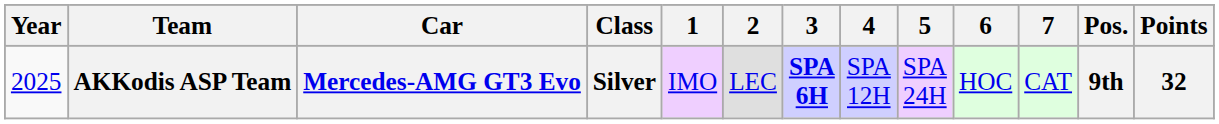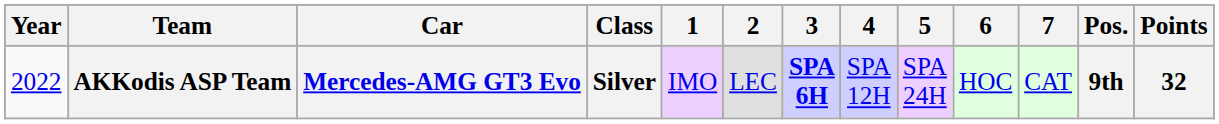 <table class="wikitable" border="1" style="text-align:center; font-size:85%;">
 <tr>
 <th>Year</th>
 <th>Team</th>
 <th>Car</th>
 <th>Class</th>
 <th>1</th>
 <th>2</th>
 <th>3</th>
 <th>4</th>
 <th>5</th>
 <th>6</th>
 <th>7</th>
 <th>Pos.</th>
 <th>Points</th>
 </tr>
 <tr>
-<td><a href='#'>2025</a></td>
+<td><a href='#'>2022</a></td>
 <th nowrap>AKKodis ASP Team</th>
 <th nowrap><a href='#'>Mercedes-AMG GT3 Evo</a></th>
 <th>Silver</th>
 <td style="background:#EFCFFF;"><a href='#'>IMO</a><br></td>
 <td style="background:#DFDFDF;"><a href='#'>LEC</a><br></td>
 <td style="background:#CFCFFF;"><strong><a href='#'>SPA<br>6H</a><br></strong></td>
 <td style="background:#CFCFFF;"><a href='#'>SPA<br>12H</a><br></td>
 <td style="background:#EFCFFF;"><a href='#'>SPA<br>24H</a><br></td>
 <td style="background:#DFFFDF;"><a href='#'>HOC</a><br></td>
 <td style="background:#DFFFDF;"><a href='#'>CAT</a><br></td>
 <th>9th</th>
 <th>32</th>
 </tr>
 </table>
